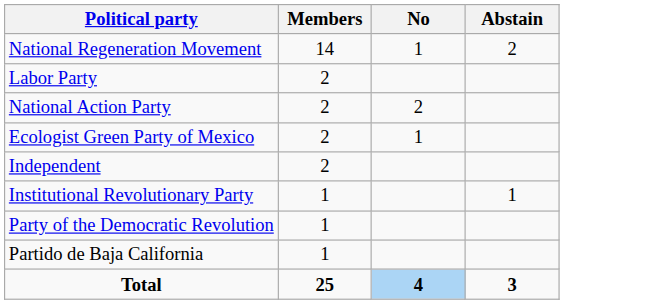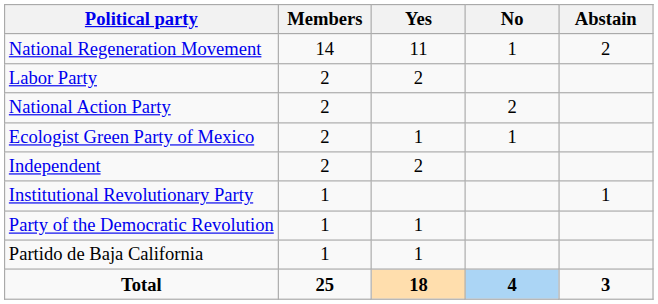 <table class="wikitable">
 <tr>
 <th><a href='#'>Political party</a></th>
 <th style="width:55pt;">Members</th>
+<th style="width:55pt;">Yes</th>
 <th style="width:55pt;">No</th>
 <th style="width:55pt;">Abstain</th>
 </tr>
 <tr>
 <td align="left"> <a href='#'>National Regeneration Movement</a></td>
 <td style="text-align:center;">14</td>
+<td style="text-align:center;">11</td>
 <td style="text-align:center;">1</td>
 <td style="text-align:center;">2</td>
 </tr>
 <tr>
 <td align="left"> <a href='#'>Labor Party</a></td>
+<td style="text-align:center;">2</td>
 <td style="text-align:center;">2</td>
 <td style="text-align:center;"></td>
 <td style="text-align:center;"></td>
 </tr>
 <tr>
 <td align="left"> <a href='#'>National Action Party</a></td>
 <td style="text-align:center;">2</td>
+<td style="text-align:center;"></td>
 <td style="text-align:center;">2</td>
 <td style="text-align:center;"></td>
 </tr>
 <tr>
 <td align="left"> <a href='#'>Ecologist Green Party of Mexico</a></td>
 <td style="text-align:center;">2</td>
 <td style="text-align:center;">1</td>
+<td style="text-align:center;">1</td>
 <td style="text-align:center;"></td>
 </tr>
 <tr>
 <td align="left"> <a href='#'>Independent</a></td>
+<td style="text-align:center;">2</td>
 <td style="text-align:center;">2</td>
 <td style="text-align:center;"></td>
 <td style="text-align:center;"></td>
 </tr>
 <tr>
 <td align="left"> <a href='#'>Institutional Revolutionary Party</a></td>
 <td style="text-align:center;">1</td>
 <td style="text-align:center;"></td>
+<td style="text-align:center;"></td>
 <td style="text-align:center;">1</td>
 </tr>
 <tr>
 <td align="left"> <a href='#'>Party of the Democratic Revolution</a></td>
+<td style="text-align:center;">1</td>
 <td style="text-align:center;">1</td>
 <td style="text-align:center;"></td>
 <td style="text-align:center;"></td>
 </tr>
 <tr>
 <td align="left"> Partido de Baja California</td>
 <td style="text-align:center;">1</td>
+<td style="text-align:center;">1</td>
 <td style="text-align:center;"></td>
 <td style="text-align:center;"></td>
 </tr>
 <tr>
 <td style="text-align:center;"><strong>Total</strong></td>
 <td style="text-align:center;"><strong>25</strong></td>
+<th style="background:#ffdead;"><strong>18</strong></th>
 <th style="background:#abd5f5;"><strong>4</strong></th>
 <td style="text-align:center;"><strong>3</strong></td>
 </tr>
 </table>
